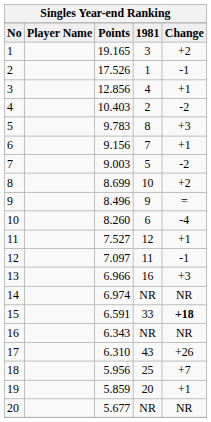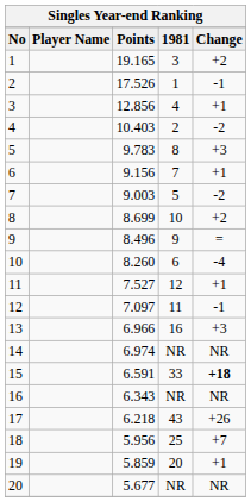 <table class="wikitable">
 <tr>
 <th colspan="5">Singles Year-end Ranking</th>
 </tr>
 <tr>
 </tr>
 <tr>
 </tr>
 <tr bgcolor="#efefef">
 <td align="center"><strong>No</strong></td>
 <td align="center"><strong>Player Name</strong></td>
 <td align="center"><strong>Points</strong></td>
 <td align="center"><strong>1981</strong></td>
 <td align="center"><strong>Change</strong></td>
 </tr>
 <tr>
 <td>1</td>
 <td></td>
 <td align="right">19.165</td>
 <td align="center">3</td>
 <td align="center">+2</td>
 </tr>
 <tr>
 <td>2</td>
 <td></td>
 <td align="right">17.526</td>
 <td align="center">1</td>
 <td align="center">-1</td>
 </tr>
 <tr>
 <td>3</td>
 <td></td>
 <td align="right">12.856</td>
 <td align="center">4</td>
 <td align="center">+1</td>
 </tr>
 <tr>
 <td>4</td>
 <td></td>
 <td align="right">10.403</td>
 <td align="center">2</td>
 <td align="center">-2</td>
 </tr>
 <tr>
 <td>5</td>
 <td></td>
 <td align="right">9.783</td>
 <td align="center">8</td>
 <td align="center">+3</td>
 </tr>
 <tr>
 <td>6</td>
 <td></td>
 <td align="right">9.156</td>
 <td align="center">7</td>
 <td align="center">+1</td>
 </tr>
 <tr>
 <td>7</td>
 <td></td>
 <td align="right">9.003</td>
 <td align="center">5</td>
 <td align="center">-2</td>
 </tr>
 <tr>
 <td>8</td>
 <td></td>
 <td align="right">8.699</td>
 <td align="center">10</td>
 <td align="center">+2</td>
 </tr>
 <tr>
 <td>9</td>
 <td></td>
 <td align="right">8.496</td>
 <td align="center">9</td>
 <td align="center">=</td>
 </tr>
 <tr>
 <td>10</td>
 <td></td>
 <td align="right">8.260</td>
 <td align="center">6</td>
 <td align="center">-4</td>
 </tr>
 <tr>
 <td>11</td>
 <td></td>
 <td align="right">7.527</td>
 <td align="center">12</td>
 <td align="center">+1</td>
 </tr>
 <tr>
 <td>12</td>
 <td></td>
 <td align="right">7.097</td>
 <td align="center">11</td>
 <td align="center">-1</td>
 </tr>
 <tr>
 <td>13</td>
 <td></td>
 <td align="right">6.966</td>
 <td align="center">16</td>
 <td align="center">+3</td>
 </tr>
 <tr>
 <td>14</td>
 <td></td>
 <td align="right">6.974</td>
 <td align="center">NR</td>
 <td align="center">NR</td>
 </tr>
 <tr>
 <td>15</td>
 <td></td>
 <td align="right">6.591</td>
 <td align="center">33</td>
 <td align="center"><strong>+18</strong></td>
 </tr>
 <tr>
 <td>16</td>
 <td></td>
 <td align="right">6.343</td>
 <td align="center">NR</td>
 <td align="center">NR</td>
 </tr>
 <tr>
 <td>17</td>
 <td></td>
-<td align="right">6.310</td>
+<td align="right">6.218</td>
 <td align="center">43</td>
 <td align="center">+26</td>
 </tr>
 <tr>
 <td>18</td>
 <td></td>
 <td align="right">5.956</td>
 <td align="center">25</td>
 <td align="center">+7</td>
 </tr>
 <tr>
 <td>19</td>
 <td></td>
 <td align="right">5.859</td>
 <td align="center">20</td>
 <td align="center">+1</td>
 </tr>
 <tr>
 <td>20</td>
 <td></td>
 <td align="right">5.677</td>
 <td align="center">NR</td>
 <td align="center">NR</td>
 </tr>
 <tr>
 </tr>
 </table>
